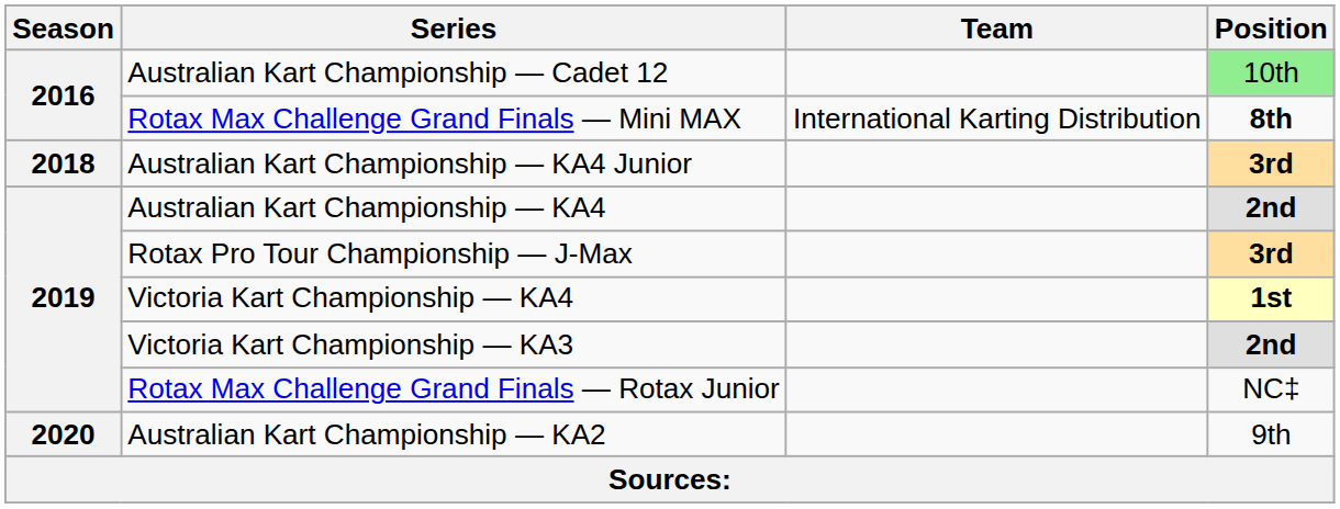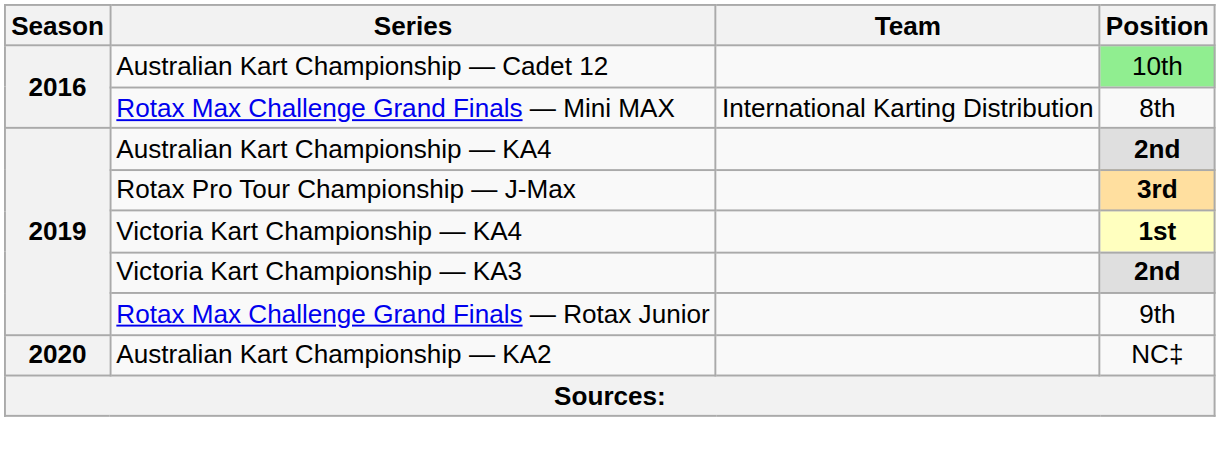 <table class="wikitable" style="font-size: 85%; text-align:center">
 <tr>
 <th>Season</th>
 <th>Series</th>
 <th>Team</th>
 <th>Position</th>
 </tr>
 <tr>
 <th rowspan="2">2016</th>
 <td align="left">Australian Kart Championship — Cadet 12</td>
 <td align="left"></td>
 <td style="background: lightgreen;">10th</td>
 </tr>
 <tr>
 <td align="left"><a href='#'>Rotax Max Challenge Grand Finals</a> — Mini MAX</td>
 <td align="left">International Karting Distribution</td>
-<td><strong>8th</strong></td>
-</tr>
-<tr>
-<th>2018</th>
-<td align="left">Australian Kart Championship — KA4 Junior</td>
-<td align="left"></td>
-<td style="background:#FFDF9F;"><strong>3rd</strong></td>
+<td>8th</td>
 </tr>
 <tr>
 <th rowspan="5">2019</th>
 <td align="left">Australian Kart Championship — KA4</td>
 <td align="left"></td>
 <td style="background:#DFDFDF;"><strong>2nd</strong></td>
 </tr>
 <tr>
 <td align="left">Rotax Pro Tour Championship — J-Max</td>
 <td></td>
 <td style="background:#FFDF9F;"><strong>3rd</strong></td>
 </tr>
 <tr>
 <td align="left">Victoria Kart Championship — KA4</td>
 <td></td>
 <td style="background:#FFFFBF;"><strong>1st</strong></td>
 </tr>
 <tr>
 <td align="left">Victoria Kart Championship  — KA3</td>
 <td></td>
 <td style="background:#DFDFDF;"><strong>2nd</strong></td>
 </tr>
 <tr>
 <td align="left"><a href='#'>Rotax Max Challenge Grand Finals</a> — Rotax Junior</td>
 <td align="left"></td>
-<td>NC‡</td>
+<td>9th</td>
 </tr>
 <tr>
 <th>2020</th>
 <td align="left">Australian Kart Championship — KA2</td>
 <td></td>
-<td>9th</td>
+<td>NC‡</td>
 </tr>
 <tr>
 <th colspan="4">Sources:</th>
 </tr>
 </table>
